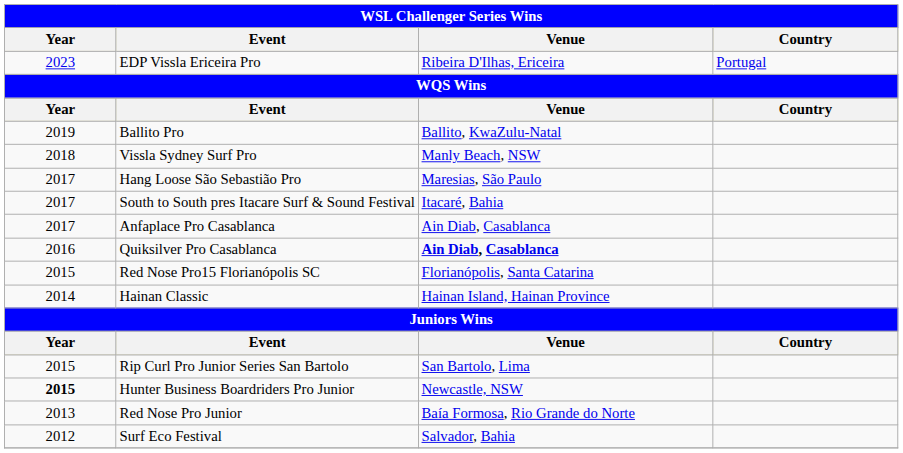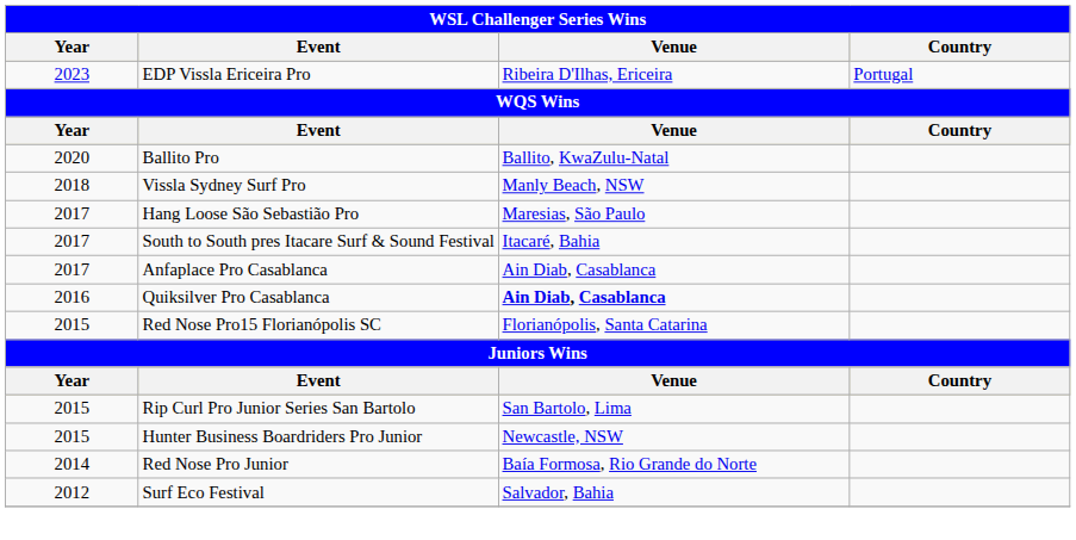 <table class="wikitable">
 <tr>
 <td colspan="4;" style="background: blue; color: white" align="center"><strong>WSL Challenger Series Wins</strong></td>
 </tr>
 <tr bgcolor="#bdb76b">
 <th>Year</th>
 <th>Event</th>
 <th>Venue</th>
 <th>Country</th>
 </tr>
 <tr>
 <td style="text-align:center"><a href='#'>2023</a></td>
 <td>EDP Vissla Ericeira Pro</td>
 <td><a href='#'>Ribeira D'Ilhas, Ericeira</a></td>
 <td> <a href='#'>Portugal</a></td>
 </tr>
 <tr>
 </tr>
 <tr>
 <td colspan=4; style="background: blue; color: white" align="center"><strong>WQS Wins</strong></td>
 </tr>
 <tr bgcolor=#bdb76b>
 <th>Year</th>
 <th width=   33.8%>Event</th>
 <th width=     33%>Venue</th>
 <th>Country</th>
 </tr>
 <tr>
-<td style="text-align:center">2019</td>
+<td style="text-align:center">2020</td>
 <td>Ballito Pro</td>
 <td><a href='#'>Ballito</a>, <a href='#'>KwaZulu-Natal</a></td>
 <td></td>
 </tr>
 <tr>
 <td style=text-align:center>2018</td>
 <td>Vissla Sydney Surf Pro</td>
 <td><a href='#'>Manly Beach</a>, <a href='#'>NSW</a></td>
 <td></td>
 </tr>
 <tr>
 <td style=text-align:center>2017</td>
 <td>Hang Loose São Sebastião Pro</td>
 <td><a href='#'>Maresias</a>, <a href='#'>São Paulo</a></td>
 <td></td>
 </tr>
 <tr>
 <td style=text-align:center>2017</td>
 <td>South to South pres Itacare Surf & Sound Festival</td>
 <td><a href='#'>Itacaré</a>, <a href='#'>Bahia</a></td>
 <td></td>
 </tr>
 <tr>
 <td style=text-align:center>2017</td>
 <td>Anfaplace Pro Casablanca</td>
 <td><a href='#'>Ain Diab</a>, <a href='#'>Casablanca</a></td>
 <td></td>
 </tr>
 <tr>
 <td style=text-align:center>2016</td>
 <td>Quiksilver Pro Casablanca</td>
 <td><strong><a href='#'>Ain Diab</a>, <a href='#'>Casablanca</a></strong></td>
 <td></td>
 </tr>
 <tr>
 <td style=text-align:center>2015</td>
 <td>Red Nose Pro15 Florianópolis SC</td>
 <td><a href='#'>Florianópolis</a>, <a href='#'>Santa Catarina</a></td>
 <td></td>
 </tr>
 <tr>
-<td style=text-align:center>2014</td>
-<td>Hainan Classic</td>
-<td><a href='#'>Hainan Island, Hainan Province</a></td>
-<td></td>
-</tr>
-<tr>
 <td colspan=4; style="background: blue; color: white" align="center"><strong>Juniors Wins</strong></td>
 </tr>
 <tr bgcolor=#bdb76b>
 <th>Year</th>
 <th width=   33.8%>Event</th>
 <th width=     33%>Venue</th>
 <th>Country</th>
 </tr>
 <tr>
 <td style=text-align:center>2015</td>
 <td>Rip Curl Pro Junior Series San Bartolo</td>
 <td><a href='#'>San Bartolo</a>, <a href='#'>Lima</a></td>
 <td></td>
 </tr>
 <tr>
-<td style=text-align:center><strong>2015</strong></td>
+<td style=text-align:center>2015</td>
 <td>Hunter Business Boardriders Pro Junior</td>
 <td><a href='#'>Newcastle, NSW</a></td>
 <td></td>
 </tr>
 <tr>
-<td style=text-align:center>2013</td>
+<td style=text-align:center>2014</td>
 <td>Red Nose Pro Junior</td>
 <td><a href='#'>Baía Formosa</a>, <a href='#'>Rio Grande do Norte</a></td>
 <td></td>
 </tr>
 <tr>
 <td style=text-align:center>2012</td>
 <td>Surf Eco Festival</td>
 <td><a href='#'>Salvador</a>, <a href='#'>Bahia</a></td>
 <td></td>
 </tr>
 <tr>
 </tr>
 </table>
